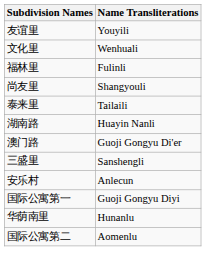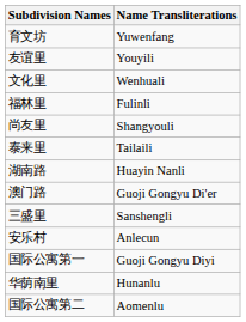 <table class="wikitable sortable">
 <tr>
 <th>Subdivision Names</th>
 <th>Name Transliterations</th>
+</tr>
+<tr>
+<td>育文坊</td>
+<td>Yuwenfang</td>
 </tr>
 <tr>
 <td>友谊里</td>
 <td>Youyili</td>
 </tr>
 <tr>
 <td>文化里</td>
 <td>Wenhuali</td>
 </tr>
 <tr>
 <td>福林里</td>
 <td>Fulinli</td>
 </tr>
 <tr>
 <td>尚友里</td>
 <td>Shangyouli</td>
 </tr>
 <tr>
 <td>泰来里</td>
 <td>Tailaili</td>
 </tr>
 <tr>
 <td>湖南路</td>
 <td>Huayin Nanli</td>
 </tr>
 <tr>
 <td>澳门路</td>
 <td>Guoji Gongyu Di'er</td>
 </tr>
 <tr>
 <td>三盛里</td>
 <td>Sanshengli</td>
 </tr>
 <tr>
 <td>安乐村</td>
 <td>Anlecun</td>
 </tr>
 <tr>
 <td>国际公寓第一</td>
 <td>Guoji Gongyu Diyi</td>
 </tr>
 <tr>
 <td>华荫南里</td>
 <td>Hunanlu</td>
 </tr>
 <tr>
 <td>国际公寓第二</td>
 <td>Aomenlu</td>
 </tr>
 </table>
